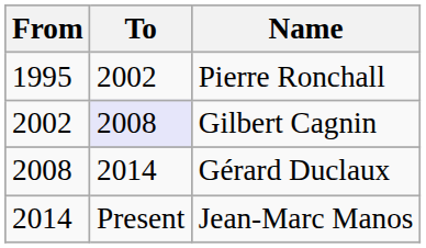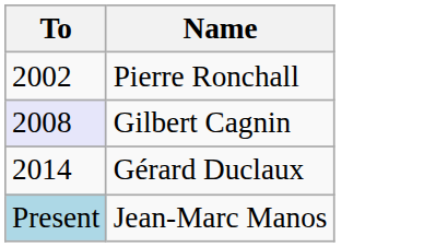 <table class="wikitable">
 <tr>
-<th>From</th>
 <th>To</th>
 <th>Name</th>
 </tr>
 <tr>
-<td>1995</td>
 <td>2002</td>
 <td>Pierre Ronchall</td>
 </tr>
 <tr>
-<td>2002</td>
 <td style="background: lavender;">2008</td>
 <td>Gilbert Cagnin</td>
 </tr>
 <tr>
-<td>2008</td>
 <td>2014</td>
 <td>Gérard Duclaux</td>
 </tr>
 <tr>
-<td>2014</td>
-<td>Present</td>
+<td style="background: lightblue;">Present</td>
 <td>Jean-Marc Manos</td>
 </tr>
 </table>
